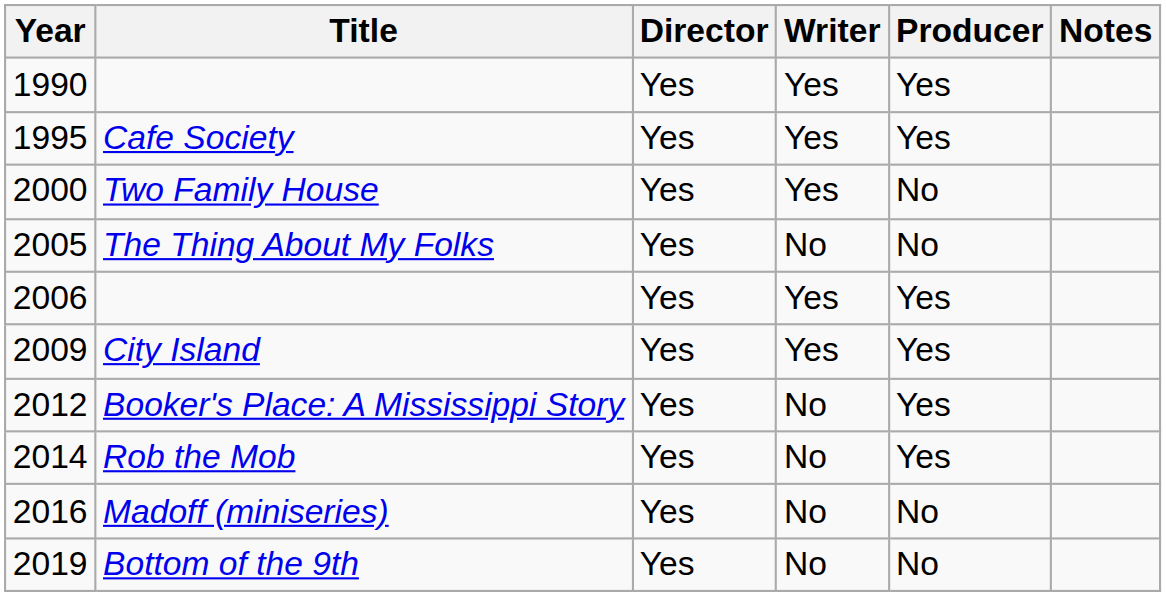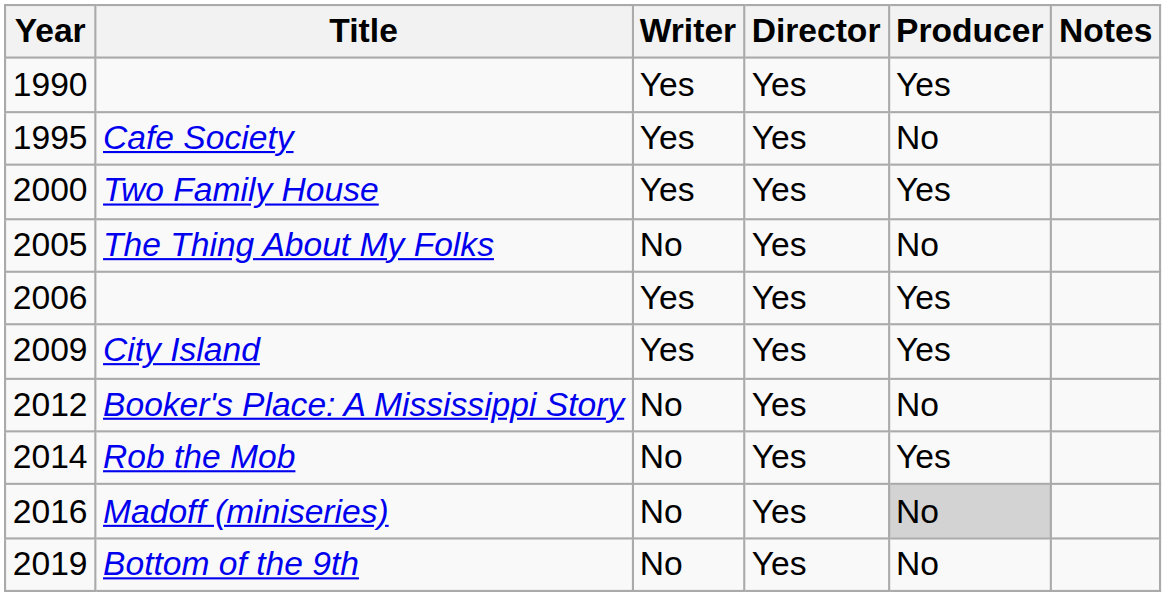 <table class="wikitable">
 <tr>
 <th>Year</th>
 <th>Title</th>
+<th>Writer</th>
 <th>Director</th>
-<th>Writer</th>
 <th>Producer</th>
 <th>Notes</th>
 </tr>
 <tr>
 <td>1990</td>
 <td><em></em></td>
 <td>Yes</td>
 <td>Yes</td>
 <td>Yes</td>
 <td></td>
 </tr>
 <tr>
 <td>1995</td>
 <td><em><a href='#'>Cafe Society</a></em></td>
 <td>Yes</td>
 <td>Yes</td>
-<td>Yes</td>
+<td>No</td>
 <td></td>
 </tr>
 <tr>
 <td>2000</td>
 <td><em><a href='#'>Two Family House</a></em></td>
 <td>Yes</td>
 <td>Yes</td>
-<td>No</td>
+<td>Yes</td>
 <td></td>
 </tr>
 <tr>
 <td>2005</td>
 <td><em><a href='#'>The Thing About My Folks</a></em></td>
+<td>No</td>
 <td>Yes</td>
-<td>No</td>
 <td>No</td>
 <td></td>
 </tr>
 <tr>
 <td>2006</td>
 <td><em></em></td>
 <td>Yes</td>
 <td>Yes</td>
 <td>Yes</td>
 <td></td>
 </tr>
 <tr>
 <td>2009</td>
 <td><em><a href='#'>City Island</a></em></td>
 <td>Yes</td>
 <td>Yes</td>
 <td>Yes</td>
 <td></td>
 </tr>
 <tr>
 <td>2012</td>
 <td><em><a href='#'>Booker's Place: A Mississippi Story</a></em></td>
+<td>No</td>
 <td>Yes</td>
 <td>No</td>
-<td>Yes</td>
 <td></td>
 </tr>
 <tr>
 <td>2014</td>
 <td><em><a href='#'>Rob the Mob</a></em></td>
+<td>No</td>
 <td>Yes</td>
-<td>No</td>
 <td>Yes</td>
 <td></td>
 </tr>
 <tr>
 <td>2016</td>
 <td><em><a href='#'>Madoff (miniseries)</a></em></td>
+<td>No</td>
 <td>Yes</td>
-<td>No</td>
-<td>No</td>
+<td style="background: lightgrey;">No</td>
 <td></td>
 </tr>
 <tr>
 <td>2019</td>
 <td><em><a href='#'>Bottom of the 9th</a></em></td>
+<td>No</td>
 <td>Yes</td>
-<td>No</td>
 <td>No</td>
 <td></td>
 </tr>
 </table>
